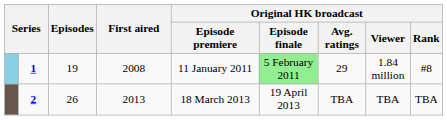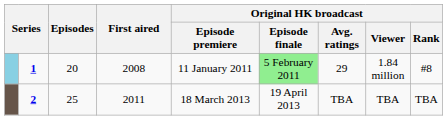 <table class="wikitable" width="99%">
 <tr>
 <th colspan="2" rowspan="2" width="10%">Series</th>
 <th rowspan="2" width="10%">Episodes</th>
 <th width="200" rowspan="2" width="12%">First aired</th>
 <th colspan="5" width="60%">Original HK broadcast</th>
 </tr>
 <tr>
 <th width="20%">Episode premiere</th>
 <th>Episode finale</th>
 <th>Avg. ratings</th>
 <th>Viewer</th>
 <th>Rank</th>
 </tr>
 <tr>
 <td bgcolor="88d0e3"></td>
 <td align="center"><strong><a href='#'>1</a></strong></td>
-<td align="center">19</td>
+<td align="center">20</td>
 <td align="center">2008</td>
 <td align="center">11 January 2011</td>
 <td align="center" style="background: lightgreen;">5 February 2011</td>
 <td align="center">29</td>
 <td align="center">1.84 million</td>
 <td align="center">#8</td>
 </tr>
 <tr>
 <td bgcolor="66554A"></td>
 <td align="center"><strong><a href='#'>2</a></strong></td>
-<td align="center">26</td>
-<td align="center">2013</td>
+<td align="center">25</td>
+<td align="center">2011</td>
 <td align="center">18 March 2013</td>
 <td align="center">19 April 2013</td>
 <td align="center">TBA</td>
 <td align="center">TBA</td>
 <td align="center">TBA</td>
 </tr>
 </table>
